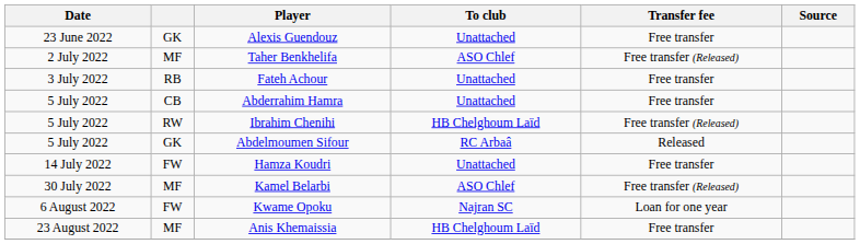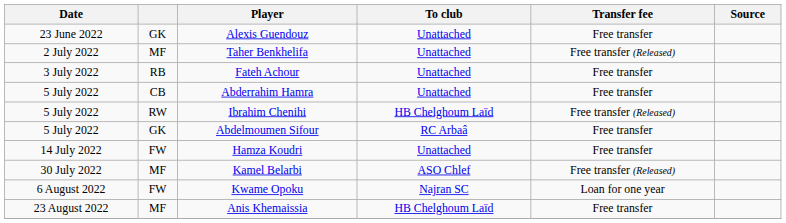 <table class="wikitable sortable" style="width:75%; text-align:center; font-size:90%; text-align:centre;">
 <tr>
 <th>Date</th>
 <th></th>
 <th>Player</th>
 <th>To club</th>
 <th>Transfer fee</th>
 <th>Source</th>
 </tr>
 <tr>
 <td>23 June 2022</td>
 <td>GK</td>
 <td> <a href='#'>Alexis Guendouz</a></td>
 <td><a href='#'>Unattached</a></td>
 <td>Free transfer</td>
 <td></td>
 </tr>
 <tr>
 <td>2 July 2022</td>
 <td>MF</td>
 <td> <a href='#'>Taher Benkhelifa</a></td>
-<td><a href='#'>ASO Chlef</a></td>
+<td><a href='#'>Unattached</a></td>
 <td>Free transfer <small><em>(Released)</em></small></td>
 <td></td>
 </tr>
 <tr>
 <td>3 July 2022</td>
 <td>RB</td>
 <td> <a href='#'>Fateh Achour</a></td>
 <td><a href='#'>Unattached</a></td>
 <td>Free transfer</td>
 <td></td>
 </tr>
 <tr>
 <td>5 July 2022</td>
 <td>CB</td>
 <td> <a href='#'>Abderrahim Hamra</a></td>
 <td><a href='#'>Unattached</a></td>
 <td>Free transfer</td>
 <td></td>
 </tr>
 <tr>
 <td>5 July 2022</td>
 <td>RW</td>
 <td> <a href='#'>Ibrahim Chenihi</a></td>
 <td><a href='#'>HB Chelghoum Laïd</a></td>
 <td>Free transfer <small><em>(Released)</em></small></td>
 <td></td>
 </tr>
 <tr>
 <td>5 July 2022</td>
 <td>GK</td>
 <td> <a href='#'>Abdelmoumen Sifour</a></td>
 <td><a href='#'>RC Arbaâ</a></td>
-<td>Released</td>
+<td>Free transfer</td>
 <td></td>
 </tr>
 <tr>
 <td>14 July 2022</td>
 <td>FW</td>
 <td> <a href='#'>Hamza Koudri</a></td>
 <td><a href='#'>Unattached</a></td>
 <td>Free transfer</td>
 <td></td>
 </tr>
 <tr>
 <td>30 July 2022</td>
 <td>MF</td>
 <td> <a href='#'>Kamel Belarbi</a></td>
 <td><a href='#'>ASO Chlef</a></td>
 <td>Free transfer <small><em>(Released)</em></small></td>
 <td></td>
 </tr>
 <tr>
 <td>6 August 2022</td>
 <td>FW</td>
 <td> <a href='#'>Kwame Opoku</a></td>
 <td> <a href='#'>Najran SC</a></td>
 <td>Loan for one year</td>
 <td></td>
 </tr>
 <tr>
 <td>23 August 2022</td>
 <td>MF</td>
 <td> <a href='#'>Anis Khemaissia</a></td>
 <td><a href='#'>HB Chelghoum Laïd</a></td>
 <td>Free transfer</td>
 <td></td>
 </tr>
 <tr>
 </tr>
 </table>
